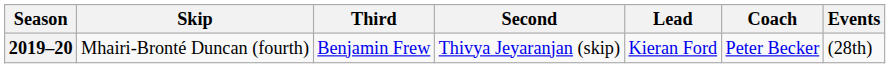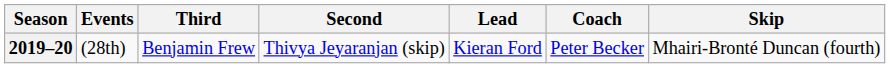 <table class="wikitable">
 <tr>
 <th scope="col">Season</th>
-<th scope="col">Skip</th>
+<th scope="col">Events</th>
 <th scope="col">Third</th>
 <th scope="col">Second</th>
 <th scope="col">Lead</th>
 <th scope="col">Coach</th>
-<th scope="col">Events</th>
+<th scope="col">Skip</th>
 </tr>
 <tr>
 <th scope="row">2019–20</th>
-<td>Mhairi-Bronté Duncan (fourth)</td>
+<td> (28th)</td>
 <td><a href='#'>Benjamin Frew</a></td>
 <td><a href='#'>Thivya Jeyaranjan</a> (skip)</td>
 <td><a href='#'>Kieran Ford</a></td>
 <td><a href='#'>Peter Becker</a></td>
-<td> (28th)</td>
+<td>Mhairi-Bronté Duncan (fourth)</td>
 </tr>
 </table>
